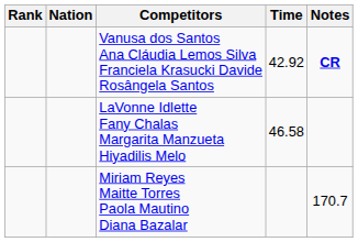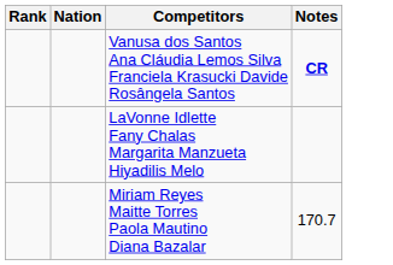 <table class="wikitable sortable" style="text-align:center">
 <tr>
 <th>Rank</th>
 <th>Nation</th>
 <th>Competitors</th>
-<th>Time</th>
 <th>Notes</th>
 </tr>
 <tr>
 <td></td>
 <td align=left></td>
 <td align=left><a href='#'>Vanusa dos Santos</a><br><a href='#'>Ana Cláudia Lemos Silva</a><br><a href='#'>Franciela Krasucki Davide</a><br><a href='#'>Rosângela Santos</a></td>
-<td>42.92</td>
 <td><a href='#'><strong>CR</strong></a></td>
 </tr>
 <tr>
 <td></td>
 <td align=left></td>
 <td align=left><a href='#'>LaVonne Idlette</a><br><a href='#'>Fany Chalas</a><br><a href='#'>Margarita Manzueta</a><br><a href='#'>Hiyadilis Melo</a></td>
-<td>46.58</td>
 <td></td>
 </tr>
 <tr>
 <td></td>
 <td align=left></td>
 <td align=left><a href='#'>Miriam Reyes</a><br><a href='#'>Maitte Torres</a><br><a href='#'>Paola Mautino</a><br><a href='#'>Diana Bazalar</a></td>
-<td></td>
 <td>170.7</td>
 </tr>
 </table>
